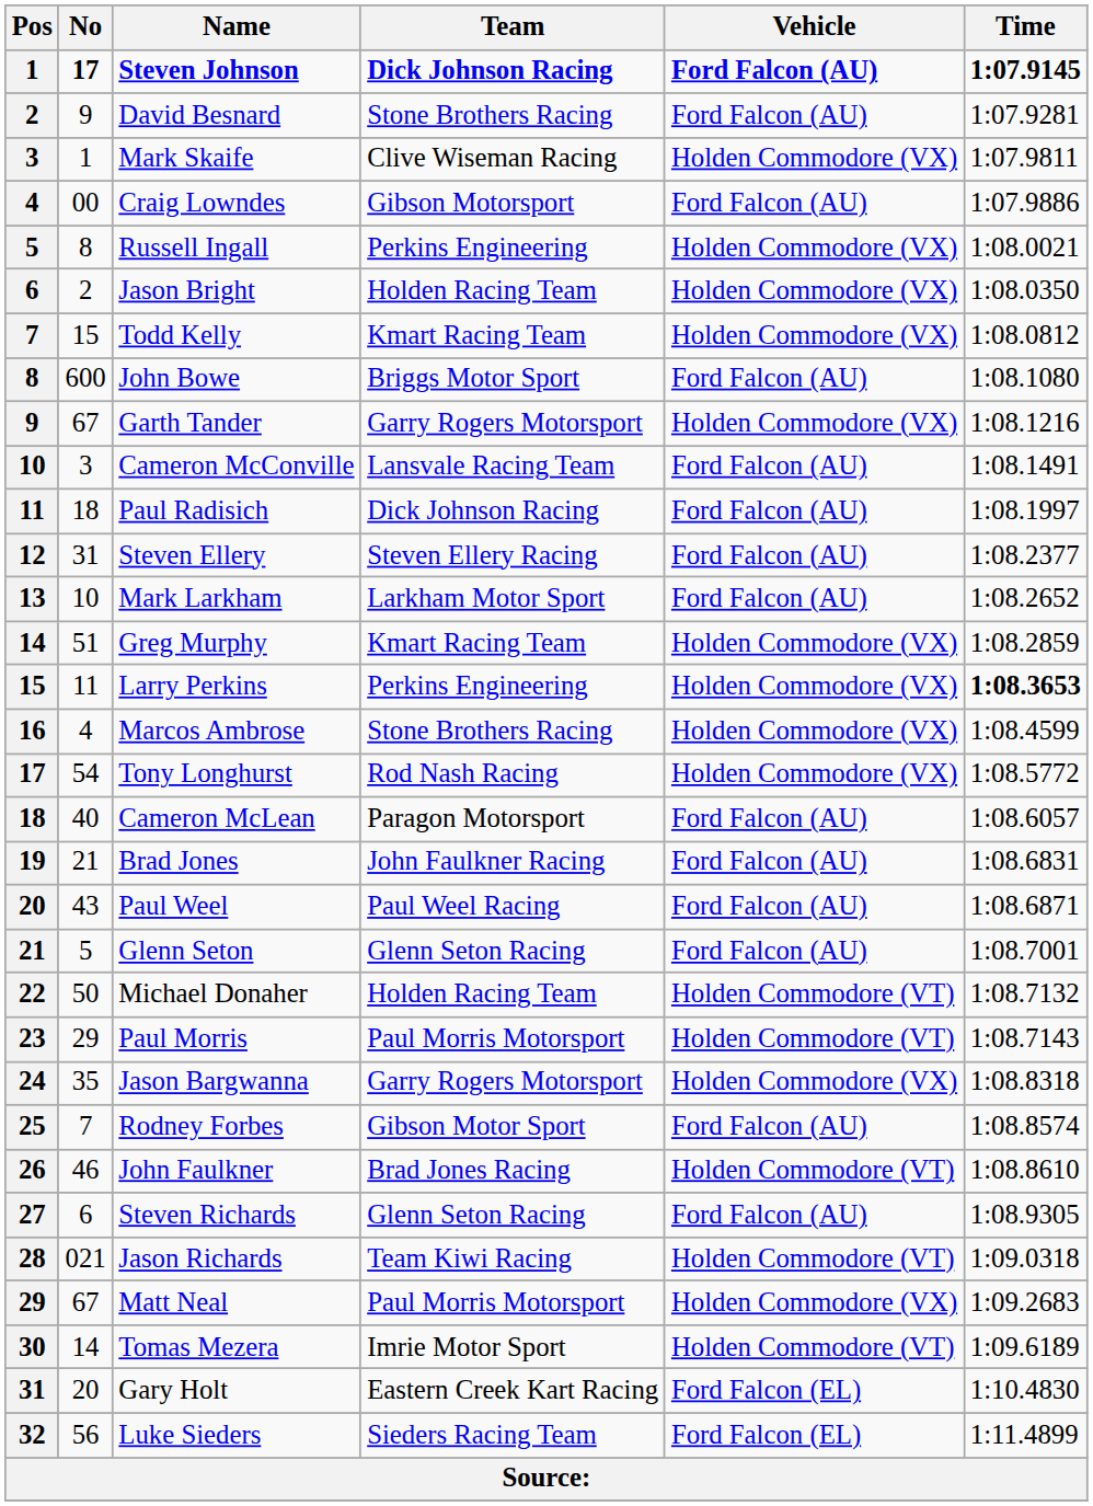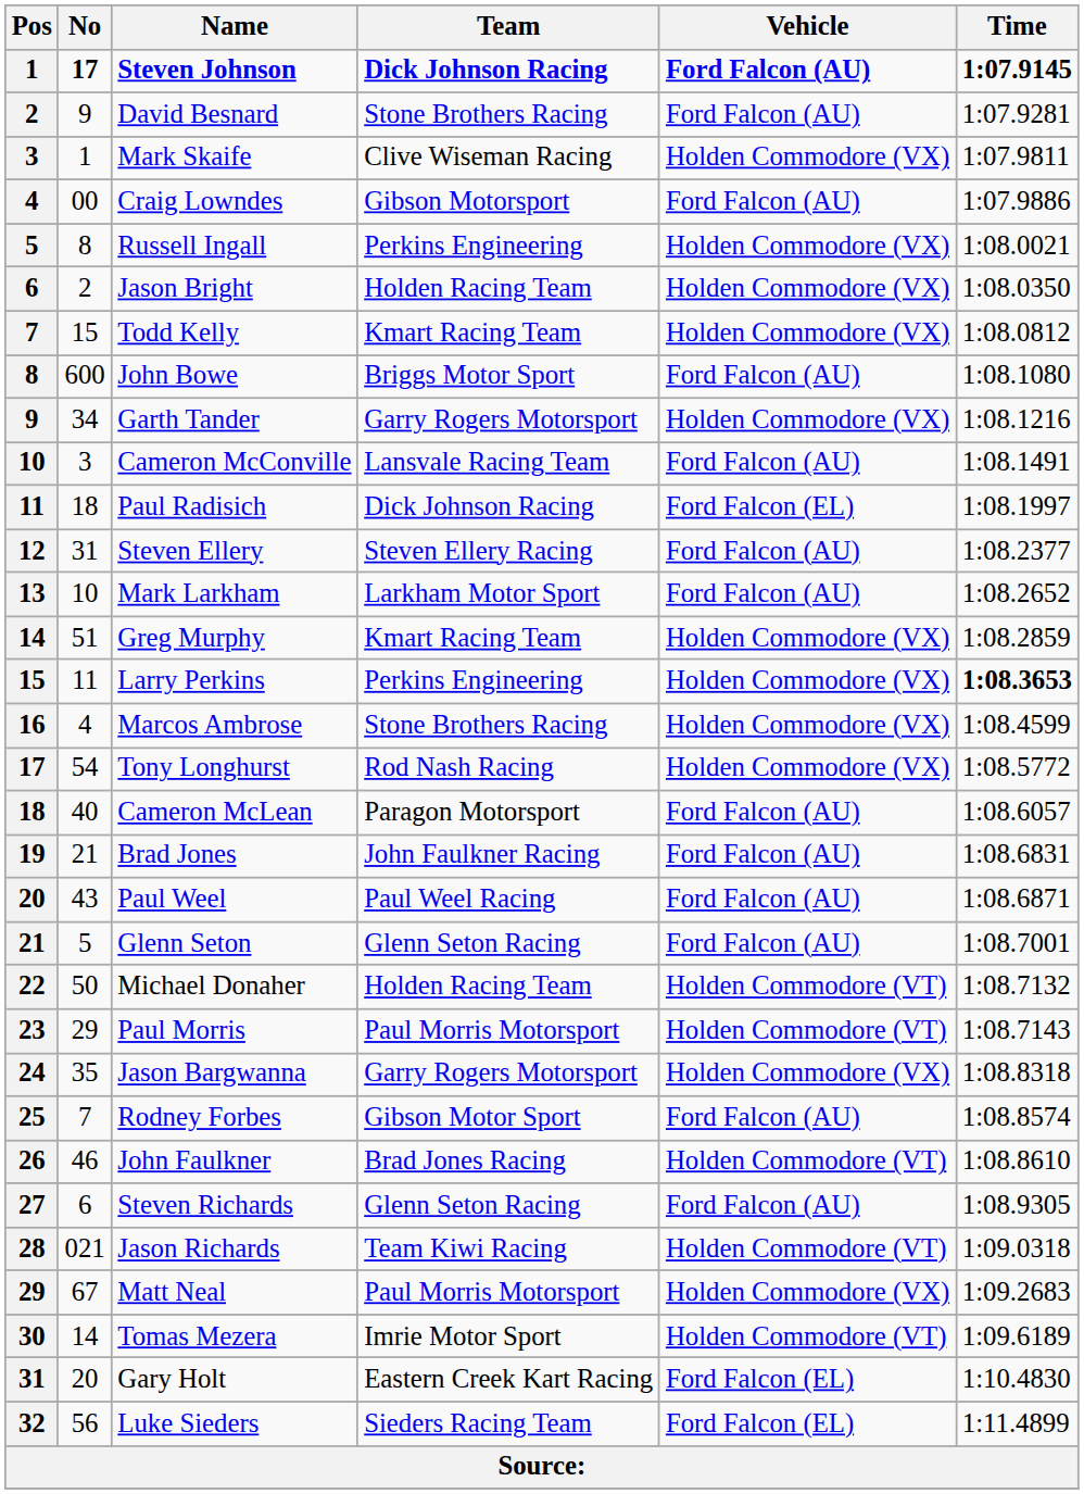 <table class="wikitable" style="font-size: 87%;">
 <tr>
 <th>Pos</th>
 <th>No</th>
 <th>Name</th>
 <th>Team</th>
 <th>Vehicle</th>
 <th>Time</th>
 </tr>
 <tr>
 <th>1</th>
 <td align=center><strong>17</strong></td>
 <td><strong> <a href='#'>Steven Johnson</a></strong></td>
 <td><strong><a href='#'>Dick Johnson Racing</a></strong></td>
 <td><strong><a href='#'>Ford Falcon (AU)</a></strong></td>
 <td><strong>1:07.9145</strong></td>
 </tr>
 <tr>
 <th>2</th>
 <td align=center>9</td>
 <td> <a href='#'>David Besnard</a></td>
 <td><a href='#'>Stone Brothers Racing</a></td>
 <td><a href='#'>Ford Falcon (AU)</a></td>
 <td>1:07.9281</td>
 </tr>
 <tr>
 <th>3</th>
 <td align=center>1</td>
 <td> <a href='#'>Mark Skaife</a></td>
 <td>Clive Wiseman Racing</td>
 <td><a href='#'>Holden Commodore (VX)</a></td>
 <td>1:07.9811</td>
 </tr>
 <tr>
 <th>4</th>
 <td align=center>00</td>
 <td> <a href='#'>Craig Lowndes</a></td>
 <td><a href='#'>Gibson Motorsport</a></td>
 <td><a href='#'>Ford Falcon (AU)</a></td>
 <td>1:07.9886</td>
 </tr>
 <tr>
 <th>5</th>
 <td align=center>8</td>
 <td> <a href='#'>Russell Ingall</a></td>
 <td><a href='#'>Perkins Engineering</a></td>
 <td><a href='#'>Holden Commodore (VX)</a></td>
 <td>1:08.0021</td>
 </tr>
 <tr>
 <th>6</th>
 <td align=center>2</td>
 <td> <a href='#'>Jason Bright</a></td>
 <td><a href='#'>Holden Racing Team</a></td>
 <td><a href='#'>Holden Commodore (VX)</a></td>
 <td>1:08.0350</td>
 </tr>
 <tr>
 <th>7</th>
 <td align=center>15</td>
 <td> <a href='#'>Todd Kelly</a></td>
 <td><a href='#'>Kmart Racing Team</a></td>
 <td><a href='#'>Holden Commodore (VX)</a></td>
 <td>1:08.0812</td>
 </tr>
 <tr>
 <th>8</th>
 <td align=center>600</td>
 <td> <a href='#'>John Bowe</a></td>
 <td><a href='#'>Briggs Motor Sport</a></td>
 <td><a href='#'>Ford Falcon (AU)</a></td>
 <td>1:08.1080</td>
 </tr>
 <tr>
 <th>9</th>
-<td align=center>67</td>
+<td align=center>34</td>
 <td> <a href='#'>Garth Tander</a></td>
 <td><a href='#'>Garry Rogers Motorsport</a></td>
 <td><a href='#'>Holden Commodore (VX)</a></td>
 <td>1:08.1216</td>
 </tr>
 <tr>
 <th>10</th>
 <td align=center>3</td>
 <td> <a href='#'>Cameron McConville</a></td>
 <td><a href='#'>Lansvale Racing Team</a></td>
 <td><a href='#'>Ford Falcon (AU)</a></td>
 <td>1:08.1491</td>
 </tr>
 <tr>
 <th>11</th>
 <td align=center>18</td>
 <td> <a href='#'>Paul Radisich</a></td>
 <td><a href='#'>Dick Johnson Racing</a></td>
-<td><a href='#'>Ford Falcon (AU)</a></td>
+<td><a href='#'>Ford Falcon (EL)</a></td>
 <td>1:08.1997</td>
 </tr>
 <tr>
 <th>12</th>
 <td align=center>31</td>
 <td> <a href='#'>Steven Ellery</a></td>
 <td><a href='#'>Steven Ellery Racing</a></td>
 <td><a href='#'>Ford Falcon (AU)</a></td>
 <td>1:08.2377</td>
 </tr>
 <tr>
 <th>13</th>
 <td align=center>10</td>
 <td> <a href='#'>Mark Larkham</a></td>
 <td><a href='#'>Larkham Motor Sport</a></td>
 <td><a href='#'>Ford Falcon (AU)</a></td>
 <td>1:08.2652</td>
 </tr>
 <tr>
 <th>14</th>
 <td align=center>51</td>
 <td> <a href='#'>Greg Murphy</a></td>
 <td><a href='#'>Kmart Racing Team</a></td>
 <td><a href='#'>Holden Commodore (VX)</a></td>
 <td>1:08.2859</td>
 </tr>
 <tr>
 <th>15</th>
 <td align=center>11</td>
 <td> <a href='#'>Larry Perkins</a></td>
 <td><a href='#'>Perkins Engineering</a></td>
 <td><a href='#'>Holden Commodore (VX)</a></td>
 <td><strong>1:08.3653</strong></td>
 </tr>
 <tr>
 <th>16</th>
 <td align=center>4</td>
 <td> <a href='#'>Marcos Ambrose</a></td>
 <td><a href='#'>Stone Brothers Racing</a></td>
 <td><a href='#'>Holden Commodore (VX)</a></td>
 <td>1:08.4599</td>
 </tr>
 <tr>
 <th>17</th>
 <td align=center>54</td>
 <td> <a href='#'>Tony Longhurst</a></td>
 <td><a href='#'>Rod Nash Racing</a></td>
 <td><a href='#'>Holden Commodore (VX)</a></td>
 <td>1:08.5772</td>
 </tr>
 <tr>
 <th>18</th>
 <td align=center>40</td>
 <td> <a href='#'>Cameron McLean</a></td>
 <td>Paragon Motorsport</td>
 <td><a href='#'>Ford Falcon (AU)</a></td>
 <td>1:08.6057</td>
 </tr>
 <tr>
 <th>19</th>
 <td align=center>21</td>
 <td> <a href='#'>Brad Jones</a></td>
 <td><a href='#'>John Faulkner Racing</a></td>
 <td><a href='#'>Ford Falcon (AU)</a></td>
 <td>1:08.6831</td>
 </tr>
 <tr>
 <th>20</th>
 <td align=center>43</td>
 <td> <a href='#'>Paul Weel</a></td>
 <td><a href='#'>Paul Weel Racing</a></td>
 <td><a href='#'>Ford Falcon (AU)</a></td>
 <td>1:08.6871</td>
 </tr>
 <tr>
 <th>21</th>
 <td align=center>5</td>
 <td> <a href='#'>Glenn Seton</a></td>
 <td><a href='#'>Glenn Seton Racing</a></td>
 <td><a href='#'>Ford Falcon (AU)</a></td>
 <td>1:08.7001</td>
 </tr>
 <tr>
 <th>22</th>
 <td align=center>50</td>
 <td> Michael Donaher</td>
 <td><a href='#'>Holden Racing Team</a></td>
 <td><a href='#'>Holden Commodore (VT)</a></td>
 <td>1:08.7132</td>
 </tr>
 <tr>
 <th>23</th>
 <td align=center>29</td>
 <td> <a href='#'>Paul Morris</a></td>
 <td><a href='#'>Paul Morris Motorsport</a></td>
 <td><a href='#'>Holden Commodore (VT)</a></td>
 <td>1:08.7143</td>
 </tr>
 <tr>
 <th>24</th>
 <td align=center>35</td>
 <td> <a href='#'>Jason Bargwanna</a></td>
 <td><a href='#'>Garry Rogers Motorsport</a></td>
 <td><a href='#'>Holden Commodore (VX)</a></td>
 <td>1:08.8318</td>
 </tr>
 <tr>
 <th>25</th>
 <td align=center>7</td>
 <td> <a href='#'>Rodney Forbes</a></td>
 <td><a href='#'>Gibson Motor Sport</a></td>
 <td><a href='#'>Ford Falcon (AU)</a></td>
 <td>1:08.8574</td>
 </tr>
 <tr>
 <th>26</th>
 <td align=center>46</td>
 <td> <a href='#'>John Faulkner</a></td>
 <td><a href='#'>Brad Jones Racing</a></td>
 <td><a href='#'>Holden Commodore (VT)</a></td>
 <td>1:08.8610</td>
 </tr>
 <tr>
 <th>27</th>
 <td align=center>6</td>
 <td> <a href='#'>Steven Richards</a></td>
 <td><a href='#'>Glenn Seton Racing</a></td>
 <td><a href='#'>Ford Falcon (AU)</a></td>
 <td>1:08.9305</td>
 </tr>
 <tr>
 <th>28</th>
 <td align=center>021</td>
 <td> <a href='#'>Jason Richards</a></td>
 <td><a href='#'>Team Kiwi Racing</a></td>
 <td><a href='#'>Holden Commodore (VT)</a></td>
 <td>1:09.0318</td>
 </tr>
 <tr>
 <th>29</th>
 <td align=center>67</td>
 <td> <a href='#'>Matt Neal</a></td>
 <td><a href='#'>Paul Morris Motorsport</a></td>
 <td><a href='#'>Holden Commodore (VX)</a></td>
 <td>1:09.2683</td>
 </tr>
 <tr>
 <th>30</th>
 <td align=center>14</td>
 <td> <a href='#'>Tomas Mezera</a></td>
 <td>Imrie Motor Sport</td>
 <td><a href='#'>Holden Commodore (VT)</a></td>
 <td>1:09.6189</td>
 </tr>
 <tr>
 <th>31</th>
 <td align=center>20</td>
 <td> Gary Holt</td>
 <td>Eastern Creek Kart Racing</td>
 <td><a href='#'>Ford Falcon (EL)</a></td>
 <td>1:10.4830</td>
 </tr>
 <tr>
 <th>32</th>
 <td align=center>56</td>
 <td> <a href='#'>Luke Sieders</a></td>
 <td><a href='#'>Sieders Racing Team</a></td>
 <td><a href='#'>Ford Falcon (EL)</a></td>
 <td>1:11.4899</td>
 </tr>
 <tr>
 <th colspan=6>Source:</th>
 </tr>
 <tr>
 </tr>
 </table>
